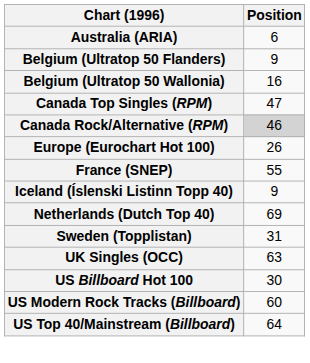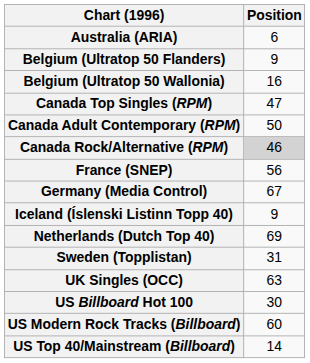 <table class="wikitable sortable plainrowheaders" style="text-align:center">
 <tr>
 <th>Chart (1996)</th>
 <th>Position</th>
 </tr>
 <tr>
 <th scope="row">Australia (ARIA)</th>
 <td>6</td>
 </tr>
 <tr>
 <th scope="row">Belgium (Ultratop 50 Flanders)</th>
 <td>9</td>
 </tr>
 <tr>
 <th scope="row">Belgium (Ultratop 50 Wallonia)</th>
 <td>16</td>
 </tr>
 <tr>
 <th scope="row">Canada Top Singles (<em>RPM</em>)</th>
 <td>47</td>
 </tr>
 <tr>
+<th scope="row">Canada Adult Contemporary (<em>RPM</em>)</th>
+<td>50</td>
+</tr>
+<tr>
 <th scope="row">Canada Rock/Alternative (<em>RPM</em>)</th>
 <td style="background: lightgrey;">46</td>
 </tr>
 <tr>
-<th scope="row">Europe (Eurochart Hot 100)</th>
-<td>26</td>
+<th scope="row">France (SNEP)</th>
+<td>56</td>
 </tr>
 <tr>
-<th scope="row">France (SNEP)</th>
-<td>55</td>
+<th scope="row">Germany (Media Control)</th>
+<td>67</td>
 </tr>
 <tr>
 <th scope="row">Iceland (Íslenski Listinn Topp 40)</th>
 <td>9</td>
 </tr>
 <tr>
 <th scope="row">Netherlands (Dutch Top 40)</th>
 <td>69</td>
 </tr>
 <tr>
 <th scope="row">Sweden (Topplistan)</th>
 <td>31</td>
 </tr>
 <tr>
 <th scope="row">UK Singles (OCC)</th>
 <td>63</td>
 </tr>
 <tr>
 <th scope="row">US <em>Billboard</em> Hot 100</th>
 <td>30</td>
 </tr>
 <tr>
 <th scope="row">US Modern Rock Tracks (<em>Billboard</em>)</th>
 <td>60</td>
 </tr>
 <tr>
 <th scope="row">US Top 40/Mainstream (<em>Billboard</em>)</th>
-<td>64</td>
+<td>14</td>
 </tr>
 </table>
